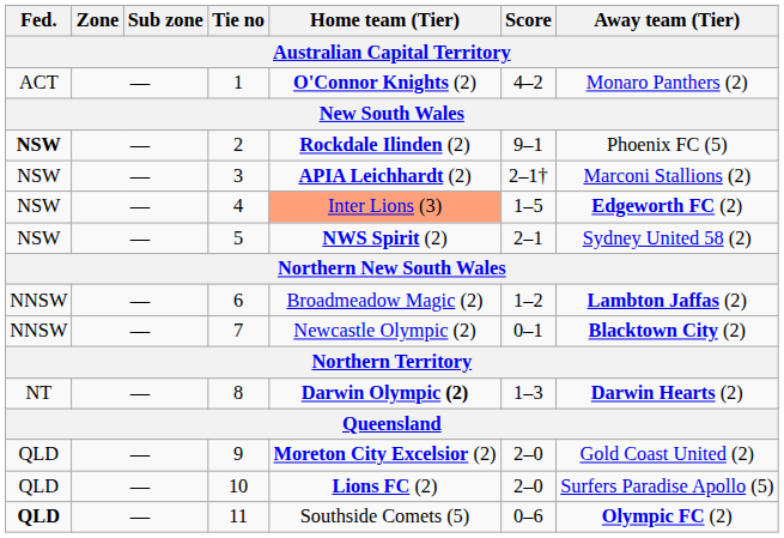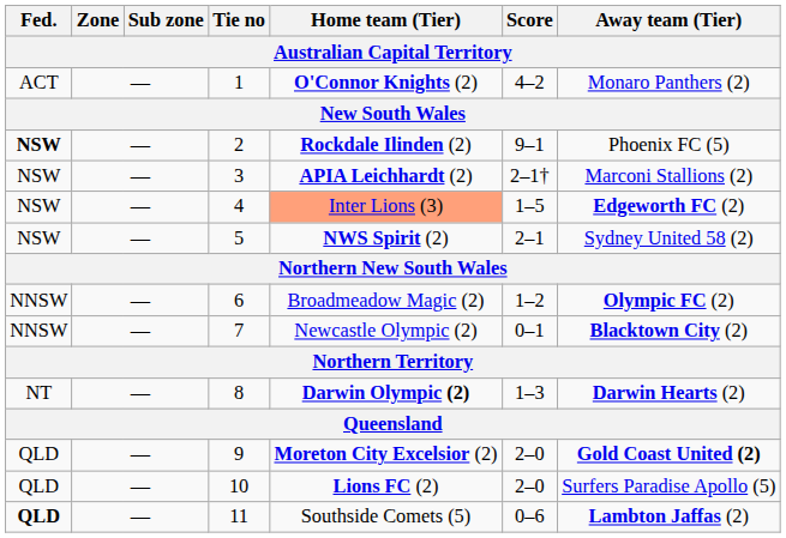 <table class="wikitable" style="text-align:center">
 <tr>
 <th>Fed.</th>
 <th>Zone</th>
 <th>Sub zone</th>
 <th>Tie no</th>
 <th>Home team (Tier)</th>
 <th>Score</th>
 <th>Away team (Tier)</th>
 </tr>
 <tr>
 <th colspan=7><a href='#'>Australian Capital Territory</a></th>
 </tr>
 <tr>
 <td>ACT</td>
 <td colspan=2>—</td>
 <td>1</td>
 <td><strong><a href='#'>O'Connor Knights</a></strong> (2)</td>
 <td>4–2</td>
 <td><a href='#'>Monaro Panthers</a> (2)</td>
 </tr>
 <tr>
 <th colspan=7><a href='#'>New South Wales</a></th>
 </tr>
 <tr>
 <td><strong>NSW</strong></td>
 <td colspan=2>—</td>
 <td>2</td>
 <td><strong><a href='#'>Rockdale Ilinden</a></strong> (2)</td>
 <td>9–1</td>
 <td>Phoenix FC (5)</td>
 </tr>
 <tr>
 <td>NSW</td>
 <td colspan=2>—</td>
 <td>3</td>
 <td><strong><a href='#'>APIA Leichhardt</a></strong> (2)</td>
 <td>2–1†</td>
 <td><a href='#'>Marconi Stallions</a> (2)</td>
 </tr>
 <tr>
 <td>NSW</td>
 <td colspan=2>—</td>
 <td>4</td>
 <td style="background: lightsalmon;"><a href='#'>Inter Lions</a> (3)</td>
 <td>1–5</td>
 <td><strong><a href='#'>Edgeworth FC</a></strong> (2)</td>
 </tr>
 <tr>
 <td>NSW</td>
 <td colspan=2>—</td>
 <td>5</td>
 <td><strong><a href='#'>NWS Spirit</a></strong> (2)</td>
 <td>2–1</td>
 <td><a href='#'>Sydney United 58</a> (2)</td>
 </tr>
 <tr>
 <th colspan=7><a href='#'>Northern New South Wales</a></th>
 </tr>
 <tr>
 <td>NNSW</td>
 <td colspan=2>—</td>
 <td>6</td>
 <td><a href='#'>Broadmeadow Magic</a> (2)</td>
 <td>1–2</td>
-<td><strong><a href='#'>Lambton Jaffas</a></strong> (2)</td>
+<td><strong><a href='#'>Olympic FC</a></strong> (2)</td>
 </tr>
 <tr>
 <td>NNSW</td>
 <td colspan=2>—</td>
 <td>7</td>
 <td><a href='#'>Newcastle Olympic</a> (2)</td>
 <td>0–1</td>
 <td><strong><a href='#'>Blacktown City</a></strong> (2)</td>
 </tr>
 <tr>
 <th colspan=7><a href='#'>Northern Territory</a></th>
 </tr>
 <tr>
 <td>NT</td>
 <td colspan=2>—</td>
 <td>8</td>
 <td><strong><a href='#'>Darwin Olympic</a> (2)</strong></td>
 <td>1–3</td>
 <td><strong><a href='#'>Darwin Hearts</a></strong> (2)</td>
 </tr>
 <tr>
 <th colspan=7><a href='#'>Queensland</a></th>
 </tr>
 <tr>
 <td>QLD</td>
 <td colspan=2>—</td>
 <td>9</td>
 <td><strong><a href='#'>Moreton City Excelsior</a></strong> (2)</td>
 <td>2–0</td>
-<td><a href='#'>Gold Coast United</a> (2)</td>
+<td><strong><a href='#'>Gold Coast United</a> (2)</strong></td>
 </tr>
 <tr>
 <td>QLD</td>
 <td colspan=2>—</td>
 <td>10</td>
 <td><strong><a href='#'>Lions FC</a></strong> (2)</td>
 <td>2–0</td>
 <td><a href='#'>Surfers Paradise Apollo</a> (5)</td>
 </tr>
 <tr>
 <td><strong>QLD</strong></td>
 <td colspan=2>—</td>
 <td>11</td>
 <td>Southside Comets (5)</td>
 <td>0–6</td>
-<td><strong><a href='#'>Olympic FC</a></strong> (2)</td>
+<td><strong><a href='#'>Lambton Jaffas</a></strong> (2)</td>
 </tr>
 </table>
